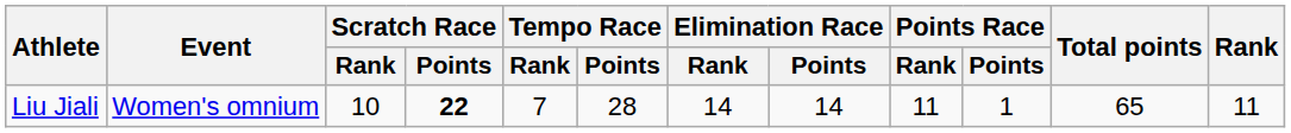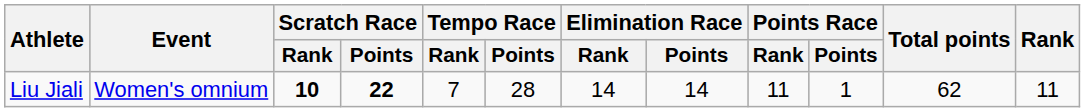 <table class="wikitable" style="font-size:90%">
 <tr>
 <th rowspan="2">Athlete</th>
 <th rowspan="2">Event</th>
 <th colspan=2>Scratch Race</th>
 <th colspan=2>Tempo Race</th>
 <th colspan=2>Elimination Race</th>
 <th colspan=2>Points Race</th>
 <th rowspan=2>Total points</th>
 <th rowspan=2>Rank</th>
 </tr>
 <tr style="font-size:95%">
 <th>Rank</th>
 <th>Points</th>
 <th>Rank</th>
 <th>Points</th>
 <th>Rank</th>
 <th>Points</th>
 <th>Rank</th>
 <th>Points</th>
 </tr>
 <tr align=center>
 <td align=left><a href='#'>Liu Jiali</a></td>
 <td align=left><a href='#'>Women's omnium</a></td>
-<td>10</td>
+<td><strong>10</strong></td>
 <td><strong>22</strong></td>
 <td>7</td>
 <td>28</td>
 <td>14</td>
 <td>14</td>
 <td>11</td>
 <td>1</td>
-<td>65</td>
+<td>62</td>
 <td>11</td>
 </tr>
 </table>
